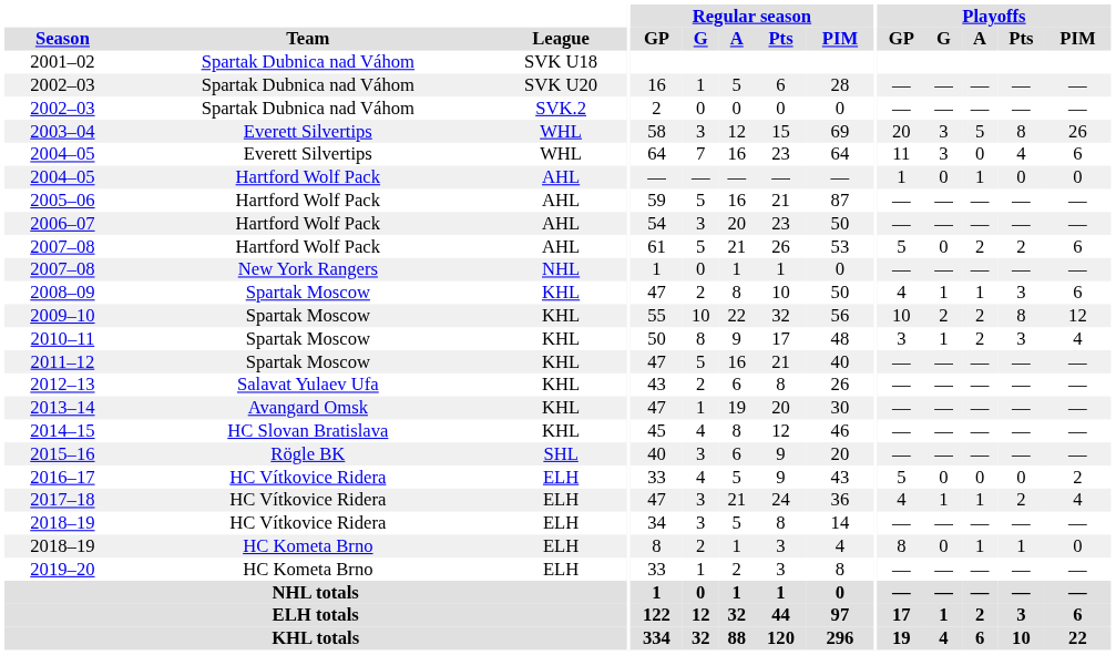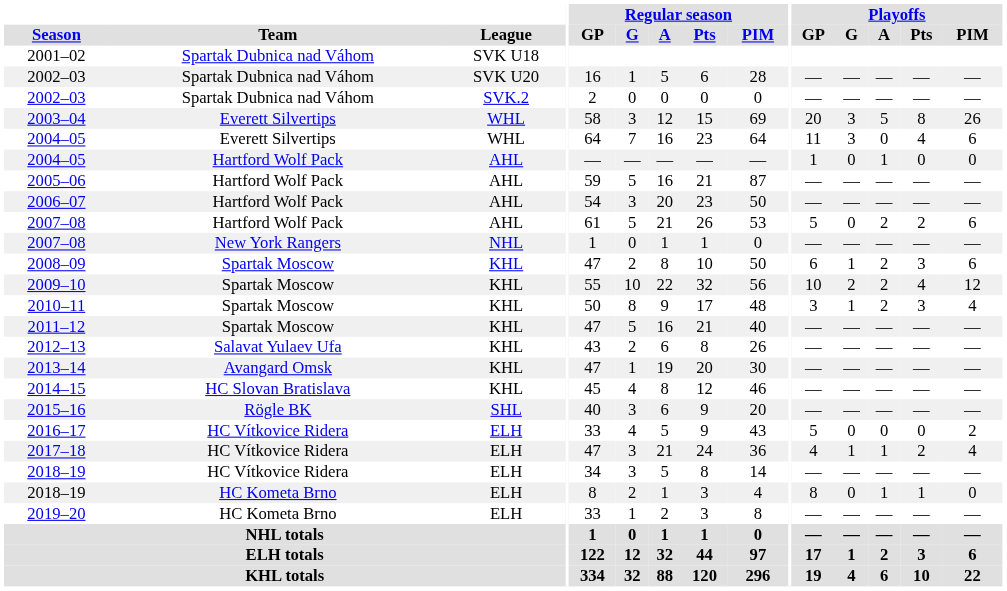 <table border="0" cellpadding="1" cellspacing="0" style="text-align:center; width:60em">
 <tr bgcolor="#e0e0e0">
 <th colspan="3" bgcolor="#ffffff"></th>
 <th rowspan="99" bgcolor="#ffffff"></th>
 <th colspan="5"><a href='#'>Regular season</a></th>
 <th rowspan="99" bgcolor="#ffffff"></th>
 <th colspan="5"><a href='#'>Playoffs</a></th>
 </tr>
 <tr bgcolor="#e0e0e0">
 <th><a href='#'>Season</a></th>
 <th>Team</th>
 <th>League</th>
 <th>GP</th>
 <th><a href='#'>G</a></th>
 <th><a href='#'>A</a></th>
 <th><a href='#'>Pts</a></th>
 <th><a href='#'>PIM</a></th>
 <th>GP</th>
 <th>G</th>
 <th>A</th>
 <th>Pts</th>
 <th>PIM</th>
 </tr>
 <tr>
 <td>2001–02</td>
 <td><a href='#'>Spartak Dubnica nad Váhom</a></td>
 <td>SVK U18</td>
 <td></td>
 <td></td>
 <td></td>
 <td></td>
 <td></td>
 <td></td>
 <td></td>
 <td></td>
 <td></td>
 <td></td>
 </tr>
 <tr bgcolor="#f0f0f0">
 <td>2002–03</td>
 <td>Spartak Dubnica nad Váhom</td>
 <td>SVK U20</td>
 <td>16</td>
 <td>1</td>
 <td>5</td>
 <td>6</td>
 <td>28</td>
 <td>—</td>
 <td>—</td>
 <td>—</td>
 <td>—</td>
 <td>—</td>
 </tr>
 <tr>
 <td><a href='#'>2002–03</a></td>
 <td>Spartak Dubnica nad Váhom</td>
 <td><a href='#'>SVK.2</a></td>
 <td>2</td>
 <td>0</td>
 <td>0</td>
 <td>0</td>
 <td>0</td>
 <td>—</td>
 <td>—</td>
 <td>—</td>
 <td>—</td>
 <td>—</td>
 </tr>
 <tr bgcolor="#f0f0f0">
 <td><a href='#'>2003–04</a></td>
 <td><a href='#'>Everett Silvertips</a></td>
 <td><a href='#'>WHL</a></td>
 <td>58</td>
 <td>3</td>
 <td>12</td>
 <td>15</td>
 <td>69</td>
 <td>20</td>
 <td>3</td>
 <td>5</td>
 <td>8</td>
 <td>26</td>
 </tr>
 <tr>
 <td><a href='#'>2004–05</a></td>
 <td>Everett Silvertips</td>
 <td>WHL</td>
 <td>64</td>
 <td>7</td>
 <td>16</td>
 <td>23</td>
 <td>64</td>
 <td>11</td>
 <td>3</td>
 <td>0</td>
 <td>4</td>
 <td>6</td>
 </tr>
 <tr bgcolor="#f0f0f0">
 <td><a href='#'>2004–05</a></td>
 <td><a href='#'>Hartford Wolf Pack</a></td>
 <td><a href='#'>AHL</a></td>
 <td>—</td>
 <td>—</td>
 <td>—</td>
 <td>—</td>
 <td>—</td>
 <td>1</td>
 <td>0</td>
 <td>1</td>
 <td>0</td>
 <td>0</td>
 </tr>
 <tr>
 <td><a href='#'>2005–06</a></td>
 <td>Hartford Wolf Pack</td>
 <td>AHL</td>
 <td>59</td>
 <td>5</td>
 <td>16</td>
 <td>21</td>
 <td>87</td>
 <td>—</td>
 <td>—</td>
 <td>—</td>
 <td>—</td>
 <td>—</td>
 </tr>
 <tr bgcolor="#f0f0f0">
 <td><a href='#'>2006–07</a></td>
 <td>Hartford Wolf Pack</td>
 <td>AHL</td>
 <td>54</td>
 <td>3</td>
 <td>20</td>
 <td>23</td>
 <td>50</td>
 <td>—</td>
 <td>—</td>
 <td>—</td>
 <td>—</td>
 <td>—</td>
 </tr>
 <tr>
 <td><a href='#'>2007–08</a></td>
 <td>Hartford Wolf Pack</td>
 <td>AHL</td>
 <td>61</td>
 <td>5</td>
 <td>21</td>
 <td>26</td>
 <td>53</td>
 <td>5</td>
 <td>0</td>
 <td>2</td>
 <td>2</td>
 <td>6</td>
 </tr>
 <tr bgcolor="#f0f0f0">
 <td><a href='#'>2007–08</a></td>
 <td><a href='#'>New York Rangers</a></td>
 <td><a href='#'>NHL</a></td>
 <td>1</td>
 <td>0</td>
 <td>1</td>
 <td>1</td>
 <td>0</td>
 <td>—</td>
 <td>—</td>
 <td>—</td>
 <td>—</td>
 <td>—</td>
 </tr>
 <tr>
 <td><a href='#'>2008–09</a></td>
 <td><a href='#'>Spartak Moscow</a></td>
 <td><a href='#'>KHL</a></td>
 <td>47</td>
 <td>2</td>
 <td>8</td>
 <td>10</td>
 <td>50</td>
-<td>4</td>
+<td>6</td>
 <td>1</td>
-<td>1</td>
+<td>2</td>
 <td>3</td>
 <td>6</td>
 </tr>
 <tr bgcolor="#f0f0f0">
 <td><a href='#'>2009–10</a></td>
 <td>Spartak Moscow</td>
 <td>KHL</td>
 <td>55</td>
 <td>10</td>
 <td>22</td>
 <td>32</td>
 <td>56</td>
 <td>10</td>
 <td>2</td>
 <td>2</td>
-<td>8</td>
+<td>4</td>
 <td>12</td>
 </tr>
 <tr>
 <td><a href='#'>2010–11</a></td>
 <td>Spartak Moscow</td>
 <td>KHL</td>
 <td>50</td>
 <td>8</td>
 <td>9</td>
 <td>17</td>
 <td>48</td>
 <td>3</td>
 <td>1</td>
 <td>2</td>
 <td>3</td>
 <td>4</td>
 </tr>
 <tr bgcolor="#f0f0f0">
 <td><a href='#'>2011–12</a></td>
 <td>Spartak Moscow</td>
 <td>KHL</td>
 <td>47</td>
 <td>5</td>
 <td>16</td>
 <td>21</td>
 <td>40</td>
 <td>—</td>
 <td>—</td>
 <td>—</td>
 <td>—</td>
 <td>—</td>
 </tr>
 <tr>
 <td><a href='#'>2012–13</a></td>
 <td><a href='#'>Salavat Yulaev Ufa</a></td>
 <td>KHL</td>
 <td>43</td>
 <td>2</td>
 <td>6</td>
 <td>8</td>
 <td>26</td>
 <td>—</td>
 <td>—</td>
 <td>—</td>
 <td>—</td>
 <td>—</td>
 </tr>
 <tr bgcolor="#f0f0f0">
 <td><a href='#'>2013–14</a></td>
 <td><a href='#'>Avangard Omsk</a></td>
 <td>KHL</td>
 <td>47</td>
 <td>1</td>
 <td>19</td>
 <td>20</td>
 <td>30</td>
 <td>—</td>
 <td>—</td>
 <td>—</td>
 <td>—</td>
 <td>—</td>
 </tr>
 <tr>
 <td><a href='#'>2014–15</a></td>
 <td><a href='#'>HC Slovan Bratislava</a></td>
 <td>KHL</td>
 <td>45</td>
 <td>4</td>
 <td>8</td>
 <td>12</td>
 <td>46</td>
 <td>—</td>
 <td>—</td>
 <td>—</td>
 <td>—</td>
 <td>—</td>
 </tr>
 <tr bgcolor="#f0f0f0">
 <td><a href='#'>2015–16</a></td>
 <td><a href='#'>Rögle BK</a></td>
 <td><a href='#'>SHL</a></td>
 <td>40</td>
 <td>3</td>
 <td>6</td>
 <td>9</td>
 <td>20</td>
 <td>—</td>
 <td>—</td>
 <td>—</td>
 <td>—</td>
 <td>—</td>
 </tr>
 <tr>
 <td><a href='#'>2016–17</a></td>
 <td><a href='#'>HC Vítkovice Ridera</a></td>
 <td><a href='#'>ELH</a></td>
 <td>33</td>
 <td>4</td>
 <td>5</td>
 <td>9</td>
 <td>43</td>
 <td>5</td>
 <td>0</td>
 <td>0</td>
 <td>0</td>
 <td>2</td>
 </tr>
 <tr bgcolor="#f0f0f0">
 <td><a href='#'>2017–18</a></td>
 <td>HC Vítkovice Ridera</td>
 <td>ELH</td>
 <td>47</td>
 <td>3</td>
 <td>21</td>
 <td>24</td>
 <td>36</td>
 <td>4</td>
 <td>1</td>
 <td>1</td>
 <td>2</td>
 <td>4</td>
 </tr>
 <tr>
 <td><a href='#'>2018–19</a></td>
 <td>HC Vítkovice Ridera</td>
 <td>ELH</td>
 <td>34</td>
 <td>3</td>
 <td>5</td>
 <td>8</td>
 <td>14</td>
 <td>—</td>
 <td>—</td>
 <td>—</td>
 <td>—</td>
 <td>—</td>
 </tr>
 <tr bgcolor="#f0f0f0">
 <td>2018–19</td>
 <td><a href='#'>HC Kometa Brno</a></td>
 <td>ELH</td>
 <td>8</td>
 <td>2</td>
 <td>1</td>
 <td>3</td>
 <td>4</td>
 <td>8</td>
 <td>0</td>
 <td>1</td>
 <td>1</td>
 <td>0</td>
 </tr>
 <tr>
 <td><a href='#'>2019–20</a></td>
 <td>HC Kometa Brno</td>
 <td>ELH</td>
 <td>33</td>
 <td>1</td>
 <td>2</td>
 <td>3</td>
 <td>8</td>
 <td>—</td>
 <td>—</td>
 <td>—</td>
 <td>—</td>
 <td>—</td>
 </tr>
 <tr bgcolor="#e0e0e0">
 <th colspan="3">NHL totals</th>
 <th>1</th>
 <th>0</th>
 <th>1</th>
 <th>1</th>
 <th>0</th>
 <th>—</th>
 <th>—</th>
 <th>—</th>
 <th>—</th>
 <th>—</th>
 </tr>
 <tr bgcolor="#e0e0e0">
 <th colspan="3">ELH totals</th>
 <th>122</th>
 <th>12</th>
 <th>32</th>
 <th>44</th>
 <th>97</th>
 <th>17</th>
 <th>1</th>
 <th>2</th>
 <th>3</th>
 <th>6</th>
 </tr>
 <tr bgcolor="#e0e0e0">
 <th colspan="3">KHL totals</th>
 <th>334</th>
 <th>32</th>
 <th>88</th>
 <th>120</th>
 <th>296</th>
 <th>19</th>
 <th>4</th>
 <th>6</th>
 <th>10</th>
 <th>22</th>
 </tr>
 </table>
